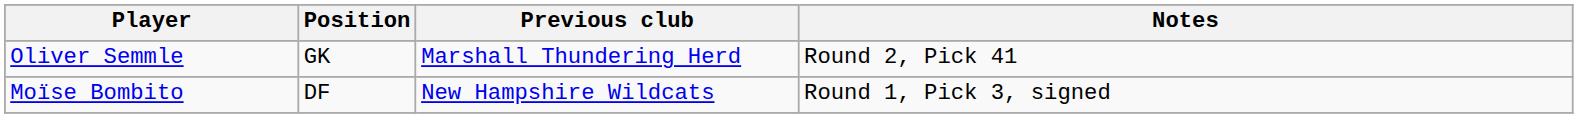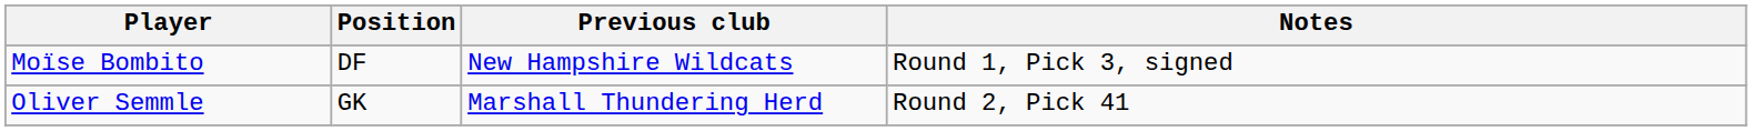 <table class="wikitable" style="text-align:left; font-size:95%;">
 <tr>
 <th style="background:; width:170px;">Player</th>
 <th style="background:; width:50px;">Position</th>
 <th style="background:; width:223px;">Previous club</th>
 <th style="background:; width:470px;">Notes</th>
 </tr>
 <tr>
+<td><a href='#'>Moïse Bombito</a></td>
+<td>DF</td>
+<td><a href='#'>New Hampshire Wildcats</a></td>
+<td>Round 1, Pick 3, signed</td>
+</tr>
+<tr>
 <td><a href='#'>Oliver Semmle</a></td>
 <td>GK</td>
 <td><a href='#'>Marshall Thundering Herd</a></td>
 <td>Round 2, Pick 41</td>
 </tr>
-<tr>
-<td><a href='#'>Moïse Bombito</a></td>
-<td>DF</td>
-<td><a href='#'>New Hampshire Wildcats</a></td>
-<td>Round 1, Pick 3, signed</td>
-</tr>
 </table>
